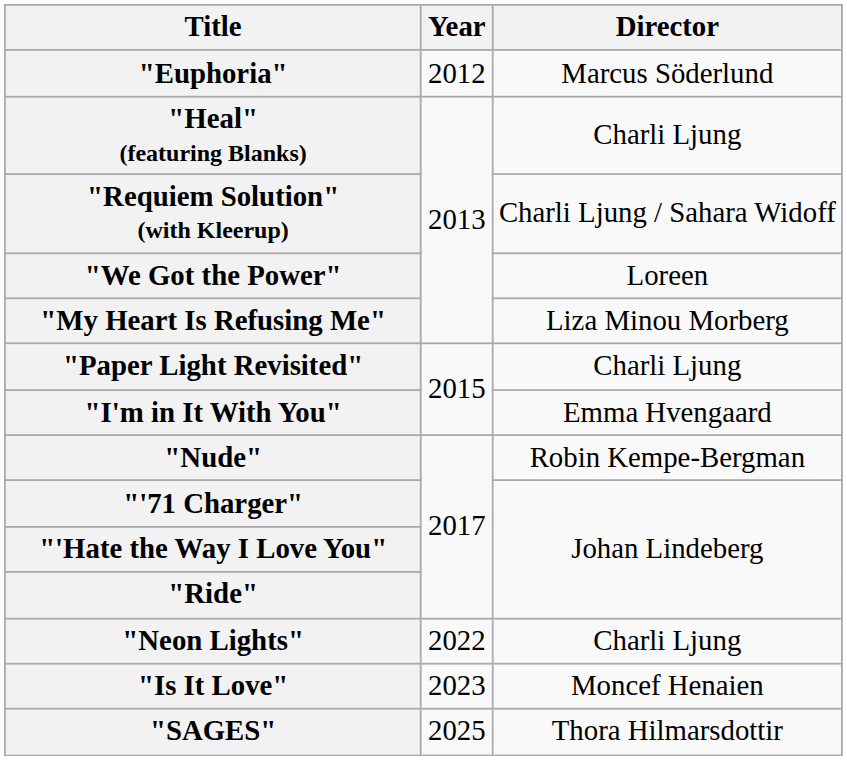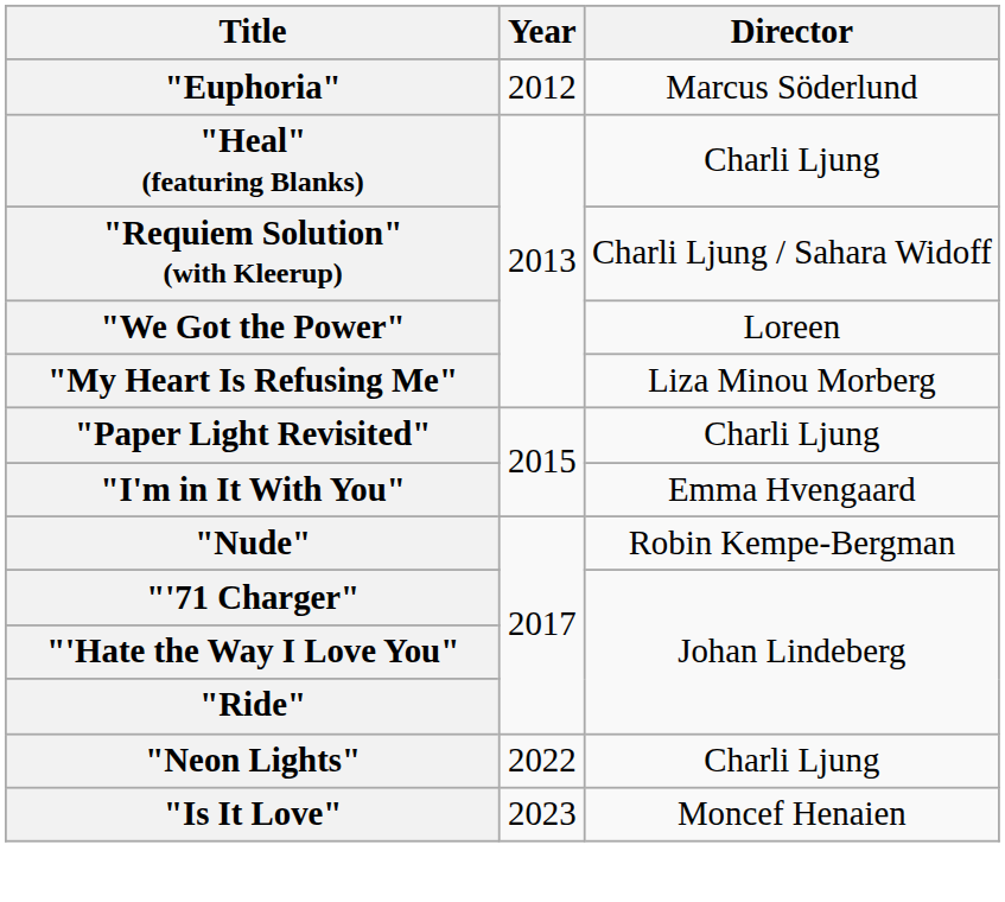 <table class="wikitable plainrowheaders" style="text-align:center;">
 <tr>
 <th scope="col" style="width:14em;">Title</th>
 <th scope="col" style="width:1em;">Year</th>
 <th scope="col">Director</th>
 </tr>
 <tr>
 <th scope="row">"Euphoria"</th>
 <td>2012</td>
 <td>Marcus Söderlund</td>
 </tr>
 <tr>
 <th scope="row">"Heal"<br><small>(featuring Blanks)</small></th>
 <td rowspan="4">2013</td>
 <td>Charli Ljung</td>
 </tr>
 <tr>
 <th scope="row">"Requiem Solution"<br><small>(with Kleerup)</small></th>
 <td>Charli Ljung / Sahara Widoff</td>
 </tr>
 <tr>
 <th scope="row">"We Got the Power"</th>
 <td>Loreen</td>
 </tr>
 <tr>
 <th scope="row">"My Heart Is Refusing Me"</th>
 <td>Liza Minou Morberg</td>
 </tr>
 <tr>
 <th scope="row">"Paper Light Revisited"</th>
 <td rowspan="2">2015</td>
 <td>Charli Ljung</td>
 </tr>
 <tr>
 <th scope="row">"I'm in It With You"</th>
 <td>Emma Hvengaard</td>
 </tr>
 <tr>
 <th scope="row">"Nude"</th>
 <td rowspan="4">2017</td>
 <td>Robin Kempe-Bergman</td>
 </tr>
 <tr>
 <th scope="row">"'71 Charger"</th>
 <td rowspan="3">Johan Lindeberg</td>
 </tr>
 <tr>
 <th scope="row">"'Hate the Way I Love You"</th>
 </tr>
 <tr>
 <th scope="row">"Ride"</th>
 </tr>
 <tr>
 <th scope="row">"Neon Lights"</th>
 <td>2022</td>
 <td>Charli Ljung</td>
 </tr>
 <tr>
 <th scope="row">"Is It Love"</th>
 <td>2023</td>
 <td>Moncef Henaien</td>
 </tr>
-<tr>
-<th scope="row">"SAGES"</th>
-<td>2025</td>
-<td>Thora Hilmarsdottir</td>
-</tr>
 </table>
